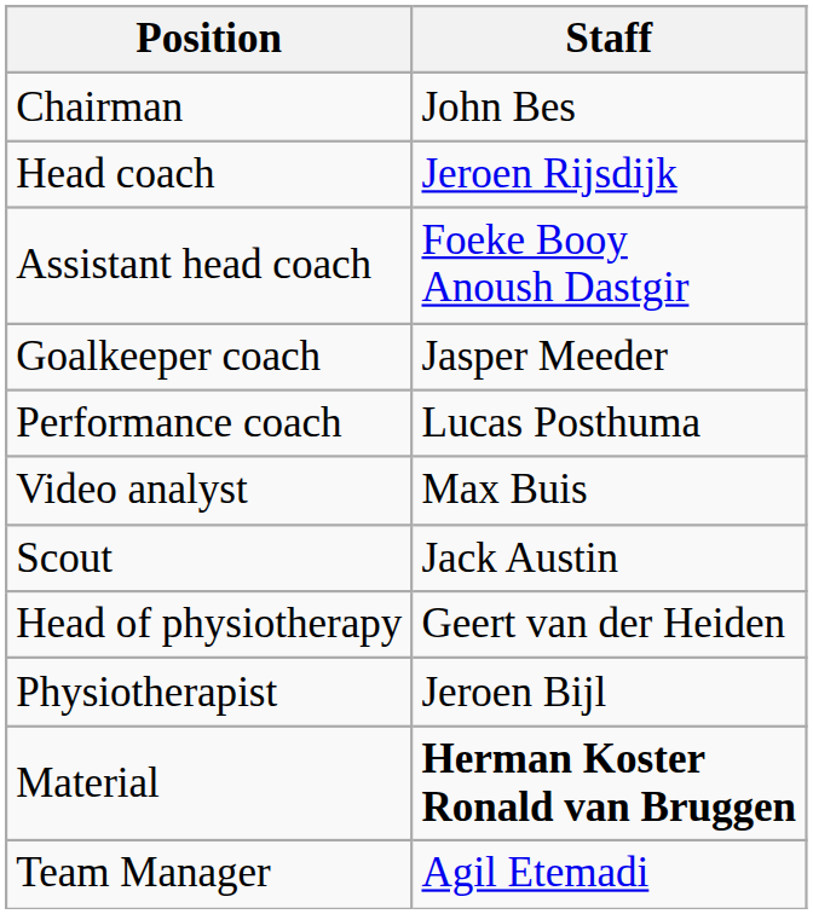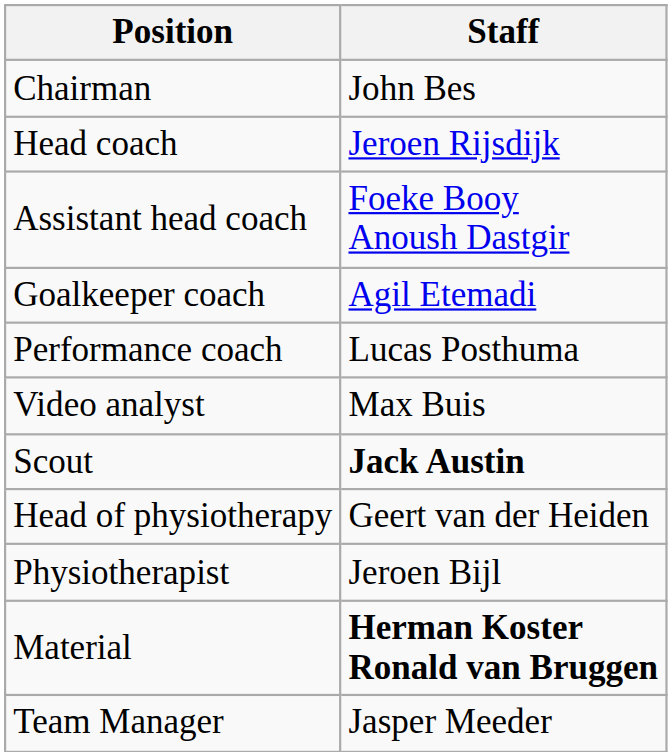 <table class="wikitable">
 <tr>
 <th>Position</th>
 <th>Staff</th>
 </tr>
 <tr>
 <td>Chairman</td>
 <td> John Bes</td>
 </tr>
 <tr>
 <td>Head coach</td>
 <td> <a href='#'>Jeroen Rijsdijk</a></td>
 </tr>
 <tr>
 <td>Assistant head coach</td>
 <td> <a href='#'>Foeke Booy</a> <br>  <a href='#'>Anoush Dastgir</a></td>
 </tr>
 <tr>
 <td>Goalkeeper coach</td>
-<td> Jasper Meeder</td>
+<td> <a href='#'>Agil Etemadi</a></td>
 </tr>
 <tr>
 <td>Performance coach</td>
 <td> Lucas Posthuma</td>
 </tr>
 <tr>
 <td>Video analyst</td>
 <td> Max Buis</td>
 </tr>
 <tr>
 <td>Scout</td>
-<td> Jack Austin</td>
+<td><strong> Jack Austin</strong></td>
 </tr>
 <tr>
 <td>Head of physiotherapy</td>
 <td> Geert van der Heiden</td>
 </tr>
 <tr>
 <td>Physiotherapist</td>
 <td> Jeroen Bijl</td>
 </tr>
 <tr>
 <td>Material</td>
 <td><strong> Herman Koster <br>  Ronald van Bruggen</strong></td>
 </tr>
 <tr>
 <td>Team Manager</td>
-<td> <a href='#'>Agil Etemadi</a></td>
+<td> Jasper Meeder</td>
 </tr>
 </table>
